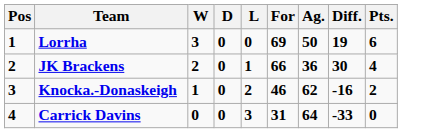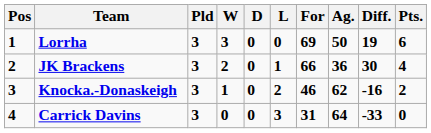 <table class="wikitable" style="text-align: centre;">
 <tr>
 <th width=20>Pos</th>
 <th width=150>Team</th>
+<th width=20>Pld</th>
 <th width=20>W</th>
 <th width=20>D</th>
 <th width=20>L</th>
 <th width=20>For</th>
 <th width=20>Ag.</th>
 <th width=20>Diff.</th>
 <th width=20>Pts.</th>
 </tr>
 <tr>
 <td><strong>1</strong></td>
 <td align=left><strong> <a href='#'>Lorrha</a> </strong></td>
 <td><strong>3</strong></td>
+<td><strong>3</strong></td>
 <td><strong>0</strong></td>
 <td><strong>0</strong></td>
 <td><strong>69</strong></td>
 <td><strong>50</strong></td>
 <td><strong>19</strong></td>
 <td><strong>6</strong></td>
 </tr>
 <tr>
 <td><strong>2</strong></td>
 <td align=left><strong> <a href='#'>JK Brackens</a> </strong></td>
+<td><strong>3</strong></td>
 <td><strong>2</strong></td>
 <td><strong>0</strong></td>
 <td><strong>1</strong></td>
 <td><strong>66</strong></td>
 <td><strong>36</strong></td>
 <td><strong>30</strong></td>
 <td><strong>4</strong></td>
 </tr>
 <tr>
 <td><strong>3</strong></td>
 <td align=left><strong> <a href='#'>Knocka.-Donaskeigh</a> </strong></td>
+<td><strong>3</strong></td>
 <td><strong>1</strong></td>
 <td><strong>0</strong></td>
 <td><strong>2</strong></td>
 <td><strong>46</strong></td>
 <td><strong>62</strong></td>
 <td><strong>-16</strong></td>
 <td><strong>2</strong></td>
 </tr>
 <tr>
 <td><strong>4</strong></td>
 <td align=left><strong> <a href='#'>Carrick Davins</a> </strong></td>
+<td><strong>3</strong></td>
 <td><strong>0</strong></td>
 <td><strong>0</strong></td>
 <td><strong>3</strong></td>
 <td><strong>31</strong></td>
 <td><strong>64</strong></td>
 <td><strong>-33</strong></td>
 <td><strong>0</strong></td>
 </tr>
 </table>
